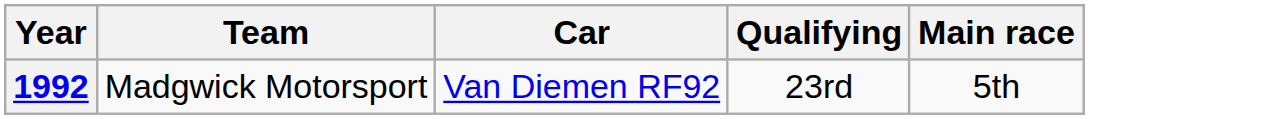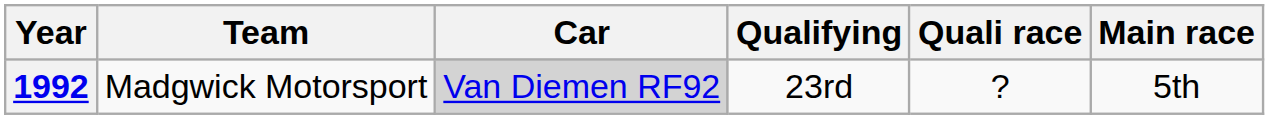 <table class="wikitable" style="text-align:center; font-size:90%">
 <tr>
 <th>Year</th>
 <th>Team</th>
 <th>Car</th>
 <th>Qualifying</th>
+<th>Quali race</th>
 <th>Main race</th>
 </tr>
 <tr>
 <th><a href='#'>1992</a></th>
 <td style="text-align:left;"> Madgwick Motorsport</td>
-<td style="text-align:left;"><a href='#'>Van Diemen RF92</a></td>
+<td style="background: lightgrey; text-align:left;"><a href='#'>Van Diemen RF92</a></td>
 <td>23rd</td>
+<td>?</td>
 <td>5th</td>
 </tr>
 </table>
